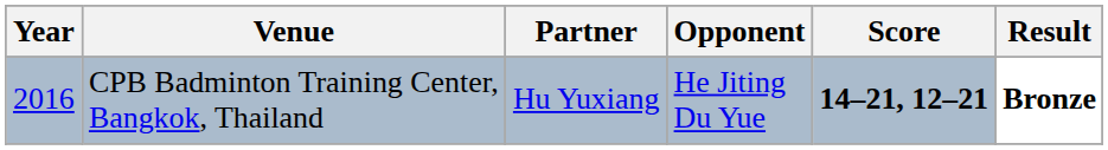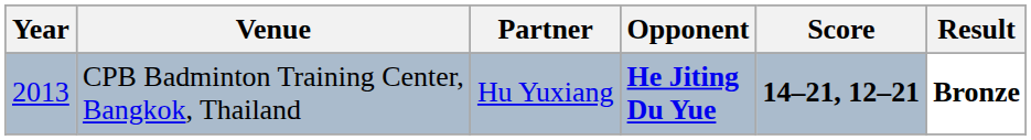 <table class="sortable wikitable" style="font-size: 90%;">
 <tr>
 <th>Year</th>
 <th>Venue</th>
 <th>Partner</th>
 <th>Opponent</th>
 <th>Score</th>
 <th>Result</th>
 </tr>
 <tr style="background:#AABBCC">
-<td align="center"><a href='#'>2016</a></td>
+<td align="center"><a href='#'>2013</a></td>
 <td align="left">CPB Badminton Training Center,<br><a href='#'>Bangkok</a>, Thailand</td>
 <td align="left"> <a href='#'>Hu Yuxiang</a></td>
-<td align="left"> <a href='#'>He Jiting</a><br> <a href='#'>Du Yue</a></td>
+<td align="left"><strong> <a href='#'>He Jiting</a><br> <a href='#'>Du Yue</a></strong></td>
 <td align="left"><strong>14–21, 12–21</strong></td>
 <td style="text-align:left; background:white"> <strong>Bronze</strong></td>
 </tr>
 </table>
